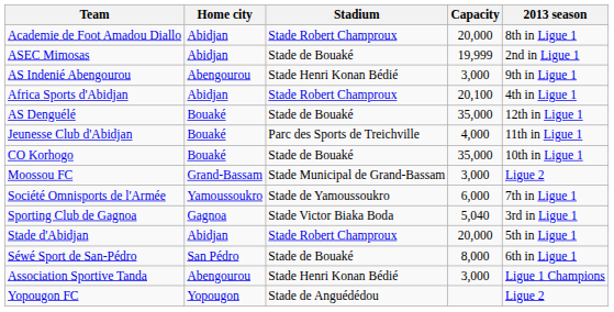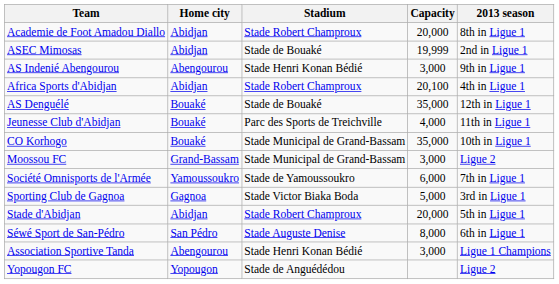 <table class="wikitable sortable">
 <tr>
 <th>Team</th>
 <th>Home city</th>
 <th>Stadium</th>
 <th>Capacity</th>
 <th>2013 season</th>
 </tr>
 <tr>
 <td><a href='#'>Academie de Foot Amadou Diallo</a></td>
 <td><a href='#'>Abidjan</a></td>
 <td><a href='#'>Stade Robert Champroux</a></td>
 <td align="center">20,000</td>
 <td>8th in <a href='#'>Ligue 1</a></td>
 </tr>
 <tr>
 <td><a href='#'>ASEC Mimosas</a></td>
 <td><a href='#'>Abidjan</a></td>
 <td>Stade de Bouaké</td>
 <td align="center">19,999</td>
 <td>2nd in <a href='#'>Ligue 1</a></td>
 </tr>
 <tr>
 <td><a href='#'>AS Indenié Abengourou</a></td>
 <td><a href='#'>Abengourou</a></td>
 <td>Stade Henri Konan Bédié</td>
 <td align="center">3,000</td>
 <td>9th in <a href='#'>Ligue 1</a></td>
 </tr>
 <tr>
 <td><a href='#'>Africa Sports d'Abidjan</a></td>
 <td><a href='#'>Abidjan</a></td>
 <td><a href='#'>Stade Robert Champroux</a></td>
 <td align="center">20,100</td>
 <td>4th in <a href='#'>Ligue 1</a></td>
 </tr>
 <tr>
 <td><a href='#'>AS Denguélé</a></td>
 <td><a href='#'>Bouaké</a></td>
 <td>Stade de Bouaké</td>
 <td align="center">35,000</td>
 <td>12th in <a href='#'>Ligue 1</a></td>
 </tr>
 <tr>
 <td><a href='#'>Jeunesse Club d'Abidjan</a></td>
 <td><a href='#'>Bouaké</a></td>
 <td>Parc des Sports de Treichville</td>
 <td align="center">4,000</td>
 <td>11th in <a href='#'>Ligue 1</a></td>
 </tr>
 <tr>
 <td><a href='#'>CO Korhogo</a></td>
 <td><a href='#'>Bouaké</a></td>
-<td>Stade de Bouaké</td>
+<td>Stade Municipal de Grand-Bassam</td>
 <td align="center">35,000</td>
 <td>10th in <a href='#'>Ligue 1</a></td>
 </tr>
 <tr>
 <td><a href='#'>Moossou FC</a></td>
 <td><a href='#'>Grand-Bassam</a></td>
 <td>Stade Municipal de Grand-Bassam</td>
 <td align="center">3,000</td>
 <td><a href='#'>Ligue 2</a></td>
 </tr>
 <tr>
 <td><a href='#'>Société Omnisports de l'Armée</a></td>
 <td><a href='#'>Yamoussoukro</a></td>
 <td>Stade de Yamoussoukro</td>
 <td align="center">6,000</td>
 <td>7th in <a href='#'>Ligue 1</a></td>
 </tr>
 <tr>
 <td><a href='#'>Sporting Club de Gagnoa</a></td>
 <td><a href='#'>Gagnoa</a></td>
 <td>Stade Victor Biaka Boda</td>
-<td align="center">5,040</td>
+<td align="center">5,000</td>
 <td>3rd in <a href='#'>Ligue 1</a></td>
 </tr>
 <tr>
 <td><a href='#'>Stade d'Abidjan</a></td>
 <td><a href='#'>Abidjan</a></td>
 <td><a href='#'>Stade Robert Champroux</a></td>
 <td align="center">20,000</td>
 <td>5th in <a href='#'>Ligue 1</a></td>
 </tr>
 <tr>
 <td><a href='#'>Séwé Sport de San-Pédro</a></td>
 <td><a href='#'>San Pédro</a></td>
-<td>Stade de Bouaké</td>
+<td><a href='#'>Stade Auguste Denise</a></td>
 <td align="center">8,000</td>
 <td>6th in <a href='#'>Ligue 1</a></td>
 </tr>
 <tr>
 <td><a href='#'>Association Sportive Tanda</a></td>
 <td><a href='#'>Abengourou</a></td>
 <td>Stade Henri Konan Bédié</td>
 <td align="center">3,000</td>
 <td><a href='#'>Ligue 1 Champions</a></td>
 </tr>
 <tr>
 <td><a href='#'>Yopougon FC</a></td>
 <td><a href='#'>Yopougon</a></td>
 <td>Stade de Anguédédou</td>
 <td align="center"></td>
 <td><a href='#'>Ligue 2</a></td>
 </tr>
 </table>
